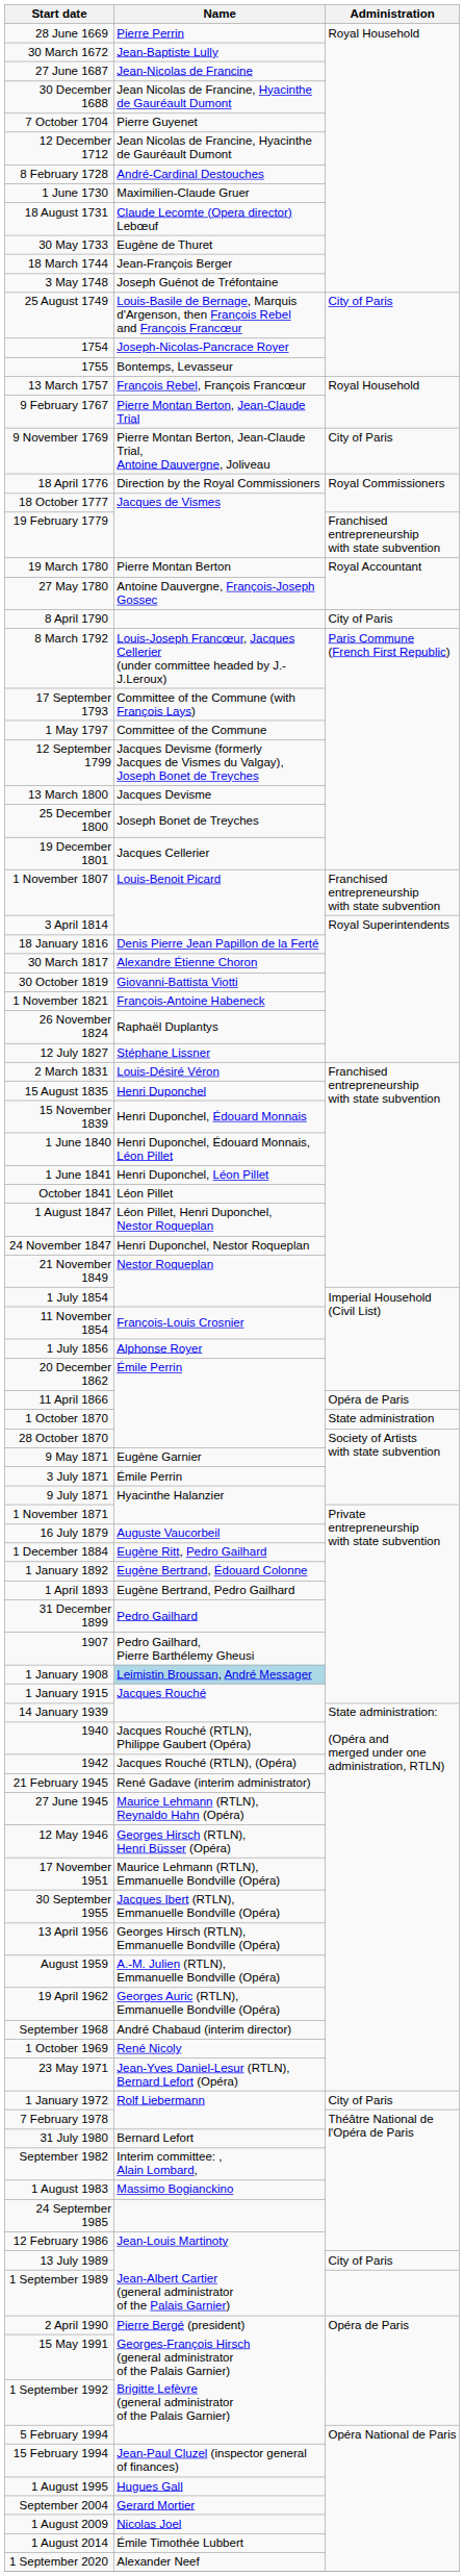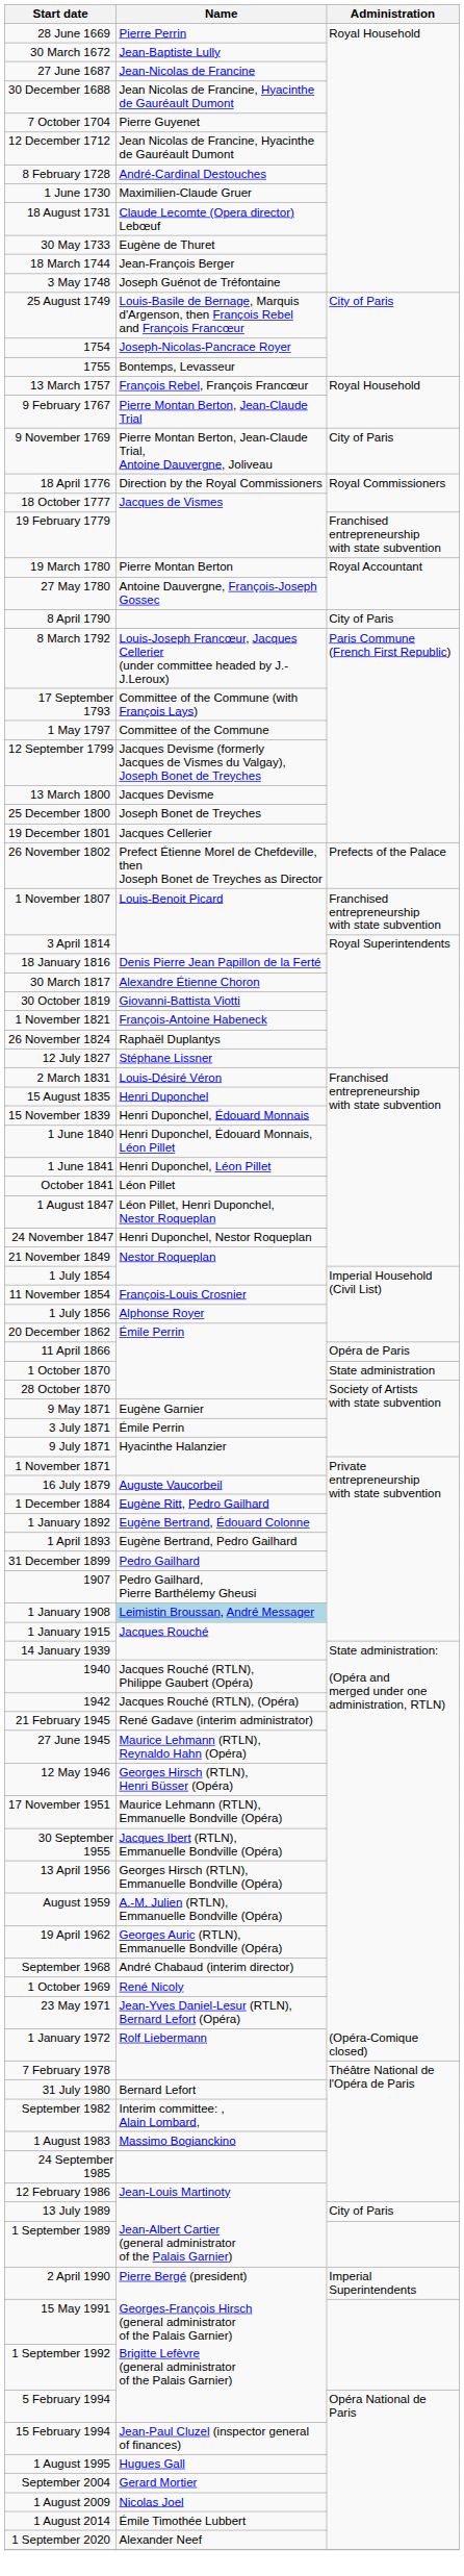 <table class="wikitable">
 <tr>
 <th>Start date</th>
 <th>Name</th>
 <th>Administration</th>
 </tr>
 <tr>
 <td align="right" valign="top">28 June 1669 </td>
 <td><a href='#'>Pierre Perrin</a></td>
 <td rowspan="12" valign="top">Royal Household</td>
 </tr>
 <tr>
 <td align="right" valign="top">30 March 1672 </td>
 <td><a href='#'>Jean-Baptiste Lully</a></td>
 </tr>
 <tr>
 <td align="right" valign="top">27 June 1687 </td>
 <td><a href='#'>Jean-Nicolas de Francine</a></td>
 </tr>
 <tr>
 <td align="right" valign="top">30 December 1688 </td>
 <td>Jean Nicolas de Francine, <a href='#'>Hyacinthe de Gauréault Dumont</a></td>
 </tr>
 <tr>
 <td align="right" valign="top">7 October 1704 </td>
 <td>Pierre Guyenet</td>
 </tr>
 <tr>
 <td align="right" valign="top">12 December 1712 </td>
 <td>Jean Nicolas de Francine, Hyacinthe de Gauréault Dumont</td>
 </tr>
 <tr>
 <td align="right" valign="top">8 February 1728 </td>
 <td><a href='#'>André-Cardinal Destouches</a></td>
 </tr>
 <tr>
 <td align="right" valign="top">1 June 1730 </td>
 <td>Maximilien-Claude Gruer</td>
 </tr>
 <tr>
 <td align="right" valign="top">18 August 1731 </td>
 <td><a href='#'>Claude Lecomte (Opera director)</a> Lebœuf</td>
 </tr>
 <tr>
 <td align="right" valign="top">30 May 1733 </td>
 <td>Eugène de Thuret</td>
 </tr>
 <tr>
 <td align="right" valign="top">18 March 1744 </td>
 <td>Jean-François Berger</td>
 </tr>
 <tr>
 <td align="right" valign="top">3 May 1748 </td>
 <td>Joseph Guénot de Tréfontaine</td>
 </tr>
 <tr>
 <td align="right" valign="top">25 August 1749 </td>
 <td><a href='#'>Louis-Basile de Bernage</a>, Marquis d'Argenson, then <a href='#'>François&nbsp;Rebel</a><br>and <a href='#'>François&nbsp;Francœur</a></td>
 <td rowspan="3" valign="top"><a href='#'>City of Paris</a></td>
 </tr>
 <tr>
 <td align="right" valign="top">1754 </td>
 <td><a href='#'>Joseph-Nicolas-Pancrace Royer</a></td>
 </tr>
 <tr>
 <td align="right" valign="top">1755 </td>
 <td>Bontemps, Levasseur</td>
 </tr>
 <tr>
 <td align="right" valign="top">13 March 1757 </td>
 <td><a href='#'>François Rebel</a>, François Francœur</td>
 <td rowspan="2" valign="top">Royal Household</td>
 </tr>
 <tr>
 <td align="right" valign="top">9 February 1767 </td>
 <td><a href='#'>Pierre Montan Berton</a>, <a href='#'>Jean-Claude Trial</a></td>
 </tr>
 <tr>
 <td align="right" valign="top">9 November 1769 </td>
 <td valign="top">Pierre Montan Berton, Jean-Claude Trial,<br><a href='#'>Antoine&nbsp;Dauvergne</a>, Joliveau</td>
 <td valign="top">City of Paris</td>
 </tr>
 <tr>
 <td align="right" valign="top">18 April 1776 </td>
 <td>Direction by the Royal Commissioners</td>
 <td rowspan="2" valign="top">Royal Commissioners</td>
 </tr>
 <tr>
 <td align="right" valign="top">18 October 1777 </td>
 <td rowspan="2" valign="top"><a href='#'>Jacques de Vismes</a></td>
 </tr>
 <tr>
 <td align="right" valign="top">19 February 1779 </td>
 <td valign="top">Franchised entrepreneurship<br>with state subvention</td>
 </tr>
 <tr>
 <td align="right" valign="top">19 March 1780 </td>
 <td>Pierre Montan Berton</td>
 <td rowspan="2" valign="top">Royal Accountant</td>
 </tr>
 <tr>
 <td align="right" valign="top">27 May 1780 </td>
 <td>Antoine Dauvergne, <a href='#'>François-Joseph Gossec</a></td>
 </tr>
 <tr>
 <td align="right" valign="top">8 April 1790 </td>
 <td></td>
 <td valign="top">City of Paris</td>
 </tr>
 <tr>
 <td align="right" valign="top">8 March 1792 </td>
 <td><a href='#'>Louis-Joseph Francœur</a>, <a href='#'>Jacques Cellerier</a><br>(under committee headed by J.-J.Leroux)</td>
 <td rowspan="7" valign="top"><a href='#'>Paris Commune</a> (<a href='#'>French First Republic</a>)</td>
 </tr>
 <tr>
 <td align="right" valign="top">17 September 1793 </td>
 <td>Committee of the Commune (with <a href='#'>François Lays</a>)</td>
 </tr>
 <tr>
 <td align="right" valign="top">1 May 1797 </td>
 <td>Committee of the Commune</td>
 </tr>
 <tr>
 <td align="right" valign="top">12 September 1799</td>
 <td>Jacques Devisme (formerly Jacques de Vismes du Valgay),<br><a href='#'>Joseph Bonet de Treyches</a></td>
 </tr>
 <tr>
 <td align="right" valign="top">13 March 1800 </td>
 <td>Jacques Devisme</td>
 </tr>
 <tr>
 <td align="right" valign="top">25 December 1800 </td>
 <td>Joseph Bonet de Treyches</td>
 </tr>
 <tr>
 <td align="right" valign="top">19 December 1801 </td>
 <td>Jacques Cellerier</td>
+</tr>
+<tr>
+<td align="right" valign="top">26 November 1802 </td>
+<td>Prefect Étienne Morel de Chefdeville, then<br>Joseph Bonet de Treyches as Director</td>
+<td rowspan="1" valign="top">Prefects of the Palace</td>
 </tr>
 <tr>
 <td align="right" valign="top">1 November 1807 </td>
 <td rowspan="2" valign="top"><a href='#'>Louis-Benoit Picard</a></td>
 <td valign="top">Franchised entrepreneurship<br>with state subvention</td>
 </tr>
 <tr>
 <td align="right" valign="top">3 April 1814 </td>
 <td rowspan="7" valign="top">Royal Superintendents</td>
 </tr>
 <tr>
 <td align="right" valign="top">18 January 1816 </td>
 <td valign="top"><a href='#'>Denis Pierre Jean Papillon de la Ferté</a></td>
 </tr>
 <tr>
 <td align="right" valign="top">30 March 1817 </td>
 <td><a href='#'>Alexandre Étienne Choron</a></td>
 </tr>
 <tr>
 <td align="right">30 October 1819 </td>
 <td><a href='#'>Giovanni-Battista Viotti</a></td>
 </tr>
 <tr>
 <td align="right">1 November 1821 </td>
 <td><a href='#'>François-Antoine Habeneck</a></td>
 </tr>
 <tr>
 <td align="right">26 November 1824 </td>
 <td>Raphaël Duplantys</td>
 </tr>
 <tr>
 <td align="right" valign="top">12 July 1827 </td>
 <td><a href='#'>Stéphane Lissner</a></td>
 </tr>
 <tr>
 <td align="right" valign="top">2 March 1831 </td>
 <td><a href='#'>Louis-Désiré Véron</a></td>
 <td rowspan="9" valign="top">Franchised entrepreneurship<br>with state subvention</td>
 </tr>
 <tr>
 <td align="right" valign="top">15 August 1835 </td>
 <td><a href='#'>Henri Duponchel</a></td>
 </tr>
 <tr>
 <td align="right" valign="top">15 November 1839 </td>
 <td>Henri Duponchel, <a href='#'>Édouard&nbsp;Monnais</a></td>
 </tr>
 <tr>
 <td align="right" valign="top">1 June 1840</td>
 <td>Henri Duponchel, Édouard Monnais, <a href='#'>Léon&nbsp;Pillet</a></td>
 </tr>
 <tr>
 <td align="right" valign="top">1 June 1841</td>
 <td>Henri Duponchel, <a href='#'>Léon&nbsp;Pillet</a></td>
 </tr>
 <tr>
 <td align="right" valign="top">October 1841</td>
 <td>Léon Pillet</td>
 </tr>
 <tr>
 <td align="right" valign="top">1 August 1847</td>
 <td>Léon Pillet, Henri Duponchel, <a href='#'>Nestor&nbsp;Roqueplan</a></td>
 </tr>
 <tr>
 <td align="right" valign="top">24 November 1847</td>
 <td>Henri Duponchel, Nestor Roqueplan</td>
 </tr>
 <tr>
 <td align="right" valign="top">21 November 1849 </td>
 <td rowspan="2" valign="top"><a href='#'>Nestor Roqueplan</a></td>
 </tr>
 <tr>
 <td align="right" valign="top">1 July 1854 </td>
 <td rowspan="4" valign="top">Imperial Household<br>(Civil List)</td>
 </tr>
 <tr>
 <td align="right" valign="top">11 November 1854 </td>
 <td><a href='#'>François-Louis Crosnier</a></td>
 </tr>
 <tr>
 <td align="right" valign="top">1 July 1856 </td>
 <td><a href='#'>Alphonse Royer</a></td>
 </tr>
 <tr>
 <td align="right" valign="top">20 December 1862 </td>
 <td rowspan="4" valign="top"><a href='#'>Émile Perrin</a></td>
 </tr>
 <tr>
 <td align="right" valign="top">11 April 1866 </td>
 <td style="border-bottom: none;">Opéra de Paris<br></td>
 </tr>
 <tr>
 <td align="right" valign="top">1 October 1870 </td>
 <td>State administration</td>
 </tr>
 <tr>
 <td align="right" valign="top">28 October 1870 </td>
 <td rowspan="4" valign="top">Society of Artists<br>with state subvention</td>
 </tr>
 <tr>
 <td align="right" valign="top">9 May 1871 </td>
 <td>Eugène Garnier</td>
 </tr>
 <tr>
 <td align="right" valign="top">3 July 1871 </td>
 <td>Émile Perrin</td>
 </tr>
 <tr>
 <td align="right" valign="top">9 July 1871 </td>
 <td rowspan="2" valign="top">Hyacinthe Halanzier</td>
 </tr>
 <tr>
 <td align="right" valign="top">1 November 1871 </td>
 <td rowspan="9" valign="top">Private entrepreneurship<br>with state subvention</td>
 </tr>
 <tr>
 <td align="right" valign="top">16 July 1879 </td>
 <td><a href='#'>Auguste Vaucorbeil</a></td>
 </tr>
 <tr>
 <td align="right" valign="top">1 December 1884 </td>
 <td><a href='#'>Eugène Ritt</a>, <a href='#'>Pedro&nbsp;Gailhard</a></td>
 </tr>
 <tr>
 <td align="right" valign="top">1 January 1892 </td>
 <td><a href='#'>Eugène Bertrand</a>, <a href='#'>Édouard&nbsp;Colonne</a></td>
 </tr>
 <tr>
 <td align="right" valign="top">1 April 1893 </td>
 <td>Eugène Bertrand, Pedro Gailhard</td>
 </tr>
 <tr>
 <td align="right" valign="top">31 December 1899 </td>
 <td><a href='#'>Pedro Gailhard</a></td>
 </tr>
 <tr>
 <td align="right" valign="top">1907 </td>
 <td>Pedro Gailhard, Pierre Barthélemy Gheusi</td>
 </tr>
 <tr>
 <td align="right" valign="top">1 January 1908 </td>
 <td style="background: lightblue;"><a href='#'>Leimistin Broussan</a>, <a href='#'>André&nbsp;Messager</a></td>
 </tr>
 <tr>
 <td align="right" valign="top">1 January 1915 </td>
 <td rowspan="2" valign="top"><a href='#'>Jacques Rouché</a></td>
 </tr>
 <tr>
 <td align="right" valign="top">14 January 1939 </td>
 <td rowspan="14" valign="top" style="border-bottom: none;">State administration:<br><br>(Opéra and <br>merged under one<br>administration, RTLN)</td>
 </tr>
 <tr>
 <td align="right" valign="top">1940 </td>
 <td>Jacques Rouché (RTLN), Philippe Gaubert (Opéra)</td>
 </tr>
 <tr>
 <td align="right" valign="top">1942 </td>
 <td>Jacques Rouché (RTLN),  (Opéra)</td>
 </tr>
 <tr>
 <td align="right" valign="top">21 February 1945 </td>
 <td>René Gadave (interim administrator)</td>
 </tr>
 <tr>
 <td align="right" valign="top">27 June 1945 </td>
 <td><a href='#'>Maurice Lehmann</a> (RTLN), <a href='#'>Reynaldo&nbsp;Hahn</a> (Opéra)</td>
 </tr>
 <tr>
 <td align="right" valign="top">12 May 1946 </td>
 <td><a href='#'>Georges Hirsch</a> (RTLN), <a href='#'>Henri&nbsp;Büsser</a> (Opéra)</td>
 </tr>
 <tr>
 <td align="right" valign="top">17 November 1951 </td>
 <td>Maurice Lehmann (RTLN), Emmanuelle Bondville (Opéra)</td>
 </tr>
 <tr>
 <td align="right" valign="top">30 September 1955 </td>
 <td><a href='#'>Jacques Ibert</a> (RTLN), Emmanuelle Bondville (Opéra)</td>
 </tr>
 <tr>
 <td align="right" valign="top">13 April 1956 </td>
 <td>Georges Hirsch (RTLN), Emmanuelle Bondville (Opéra)</td>
 </tr>
 <tr>
 <td align="right" valign="top">August 1959 </td>
 <td><a href='#'>A.-M. Julien</a> (RTLN), Emmanuelle Bondville (Opéra)</td>
 </tr>
 <tr>
 <td align="right" valign="top">19 April 1962 </td>
 <td><a href='#'>Georges Auric</a> (RTLN), Emmanuelle Bondville (Opéra)</td>
 </tr>
 <tr>
 <td align="right" valign="top">September 1968 </td>
 <td>André Chabaud (interim director)</td>
 </tr>
 <tr>
 <td align="right" valign="top">1 October 1969 </td>
 <td><a href='#'>René Nicoly</a></td>
 </tr>
 <tr>
 <td align="right" valign="top">23 May 1971 </td>
 <td><a href='#'>Jean-Yves Daniel-Lesur</a> (RTLN),<br><a href='#'>Bernard Lefort</a> (Opéra)</td>
 </tr>
 <tr>
 <td align="right" valign="top">1 January 1972 </td>
 <td rowspan="2" valign="top"><a href='#'>Rolf Liebermann</a></td>
-<td valign="top">City of Paris</td>
+<td style="border-top: none;">(Opéra-Comique closed)</td>
 </tr>
 <tr>
 <td align="right" valign="top">7 February 1978 </td>
 <td rowspan="5" valign="top" style="border-bottom: none;">Théâtre National de<br>l'Opéra de Paris</td>
 </tr>
 <tr>
 <td align="right" valign="top">31 July 1980 </td>
 <td>Bernard Lefort</td>
 </tr>
 <tr>
 <td align="right" valign="top">September 1982 </td>
 <td>Interim committee:  ,<br><a href='#'>Alain Lombard</a>, </td>
 </tr>
 <tr>
 <td align="right" valign="top">1 August 1983 </td>
 <td><a href='#'>Massimo Bogianckino</a></td>
 </tr>
 <tr>
 <td align="right" valign="top">24 September 1985 </td>
 <td></td>
 </tr>
 <tr>
 <td align="right" valign="top">12 February 1986 </td>
 <td rowspan="2" valign="top" style="border-bottom: none;"><a href='#'>Jean-Louis Martinoty</a></td>
 <td style="border-top: none; border-bottom: none;"></td>
 </tr>
 <tr>
 <td align="right" valign="top">13 July 1989 </td>
 <td rowspan="1" valign="top">City of Paris</td>
 </tr>
 <tr>
 <td align="right" valign="top">1 September 1989 </td>
 <td style="border-top: none; border-bottom: none;"><a href='#'>Jean-Albert Cartier</a><br>(general administrator of the <a href='#'>Palais&nbsp;Garnier</a>)</td>
 <td style="border-top: none;"></td>
 </tr>
 <tr>
 <td align="right" valign="top">2 April 1990 </td>
 <td valign="top" style="border-bottom: none;"><a href='#'>Pierre Bergé</a> (president)</td>
-<td style="border-bottom: none;">Opéra de Paris<br></td>
+<td valign="top">Imperial Superintendents</td>
 </tr>
 <tr>
 <td align="right" valign="top">15 May 1991 </td>
 <td style="border-top: none; border-bottom: none;"><a href='#'>Georges-François Hirsch</a><br>(general administrator of the Palais Garnier)</td>
 <td rowspan="2" style="border-top: none;"></td>
 </tr>
 <tr>
 <td align="right" valign="top">1 September 1992 </td>
 <td valign="top" style="border-top: none; border-bottom: none;"><a href='#'>Brigitte Lefèvre</a><br>(general administrator of the Palais Garnier)</td>
 </tr>
 <tr>
 <td align="right" valign="top"style="border-top: none;">5 February 1994 </td>
 <td style="border-top: none;"></td>
 <td style="border-bottom: none;">Opéra National de Paris</td>
 </tr>
 <tr>
 <td align="right" valign="top">15 February 1994 </td>
 <td><a href='#'>Jean-Paul Cluzel</a> (inspector general of finances)</td>
 <td rowspan="6" valign="top" style="border-top: none;"></td>
 </tr>
 <tr>
 <td align="right" valign="top">1 August 1995 </td>
 <td><a href='#'>Hugues Gall</a></td>
 </tr>
 <tr>
 <td align="right" valign="top">September 2004 </td>
 <td><a href='#'>Gerard Mortier</a></td>
 </tr>
 <tr>
 <td align="right" valign="top">1 August 2009 </td>
 <td><a href='#'>Nicolas Joel</a></td>
 </tr>
 <tr>
 <td align="right" valign="top">1 August 2014 </td>
 <td>Émile Timothée Lubbert</td>
 </tr>
 <tr>
 <td align="right" valign="top">1 September 2020 </td>
 <td>Alexander Neef</td>
 </tr>
 <tr>
 </tr>
 </table>
